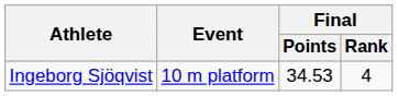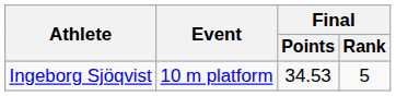 <table class="wikitable" style="font-size:90%;">
 <tr>
 <th rowspan=2>Athlete</th>
 <th rowspan=2>Event</th>
 <th colspan=2>Final</th>
 </tr>
 <tr style="font-size:95%">
 <th>Points</th>
 <th>Rank</th>
 </tr>
 <tr align=center>
 <td align=left><a href='#'>Ingeborg Sjöqvist</a></td>
 <td align=left><a href='#'>10 m platform</a></td>
 <td>34.53</td>
-<td>4</td>
+<td>5</td>
 </tr>
 </table>
